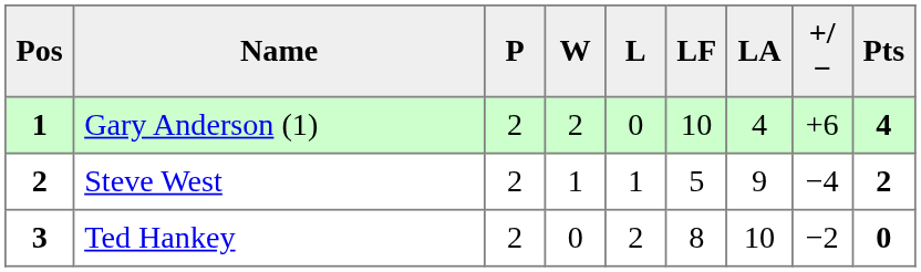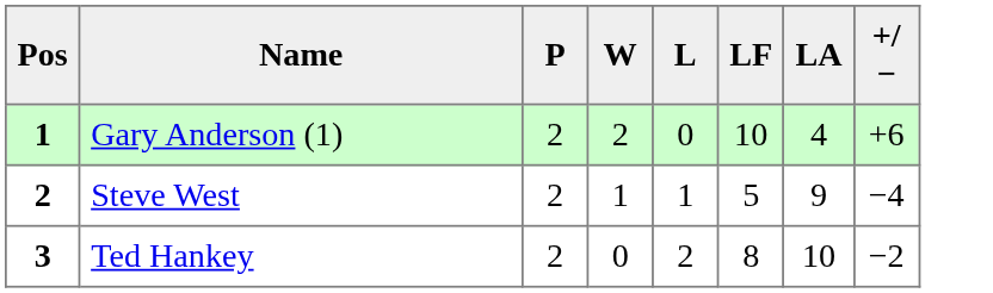 <table style=border-collapse:collapse border=1 cellspacing=0 cellpadding=5>
 <tr align=center bgcolor=#efefef>
 <th width=20>Pos</th>
 <th width=200>Name</th>
 <th width=20>P</th>
 <th width=20>W</th>
 <th width=20>L</th>
 <th width=20>LF</th>
 <th width=20>LA</th>
 <th width=20>+/−</th>
-<th width=20>Pts</th>
 </tr>
 <tr align=center style="background: #ccffcc;">
 <td><strong>1</strong></td>
 <td align="left"> <a href='#'>Gary Anderson</a> (1)</td>
 <td>2</td>
 <td>2</td>
 <td>0</td>
 <td>10</td>
 <td>4</td>
 <td>+6</td>
-<td><strong>4</strong></td>
 </tr>
 <tr align=center>
 <td><strong>2</strong></td>
 <td align="left"> <a href='#'>Steve West</a></td>
 <td>2</td>
 <td>1</td>
 <td>1</td>
 <td>5</td>
 <td>9</td>
 <td>−4</td>
-<td><strong>2</strong></td>
 </tr>
 <tr align=center>
 <td><strong>3</strong></td>
 <td align="left"> <a href='#'>Ted Hankey</a></td>
 <td>2</td>
 <td>0</td>
 <td>2</td>
 <td>8</td>
 <td>10</td>
 <td>−2</td>
-<td><strong>0</strong></td>
 </tr>
 </table>
